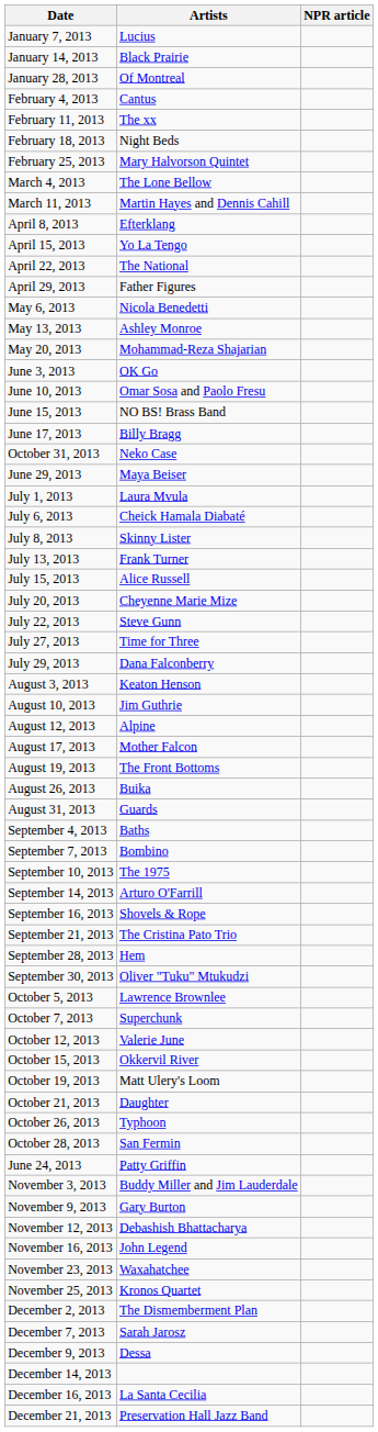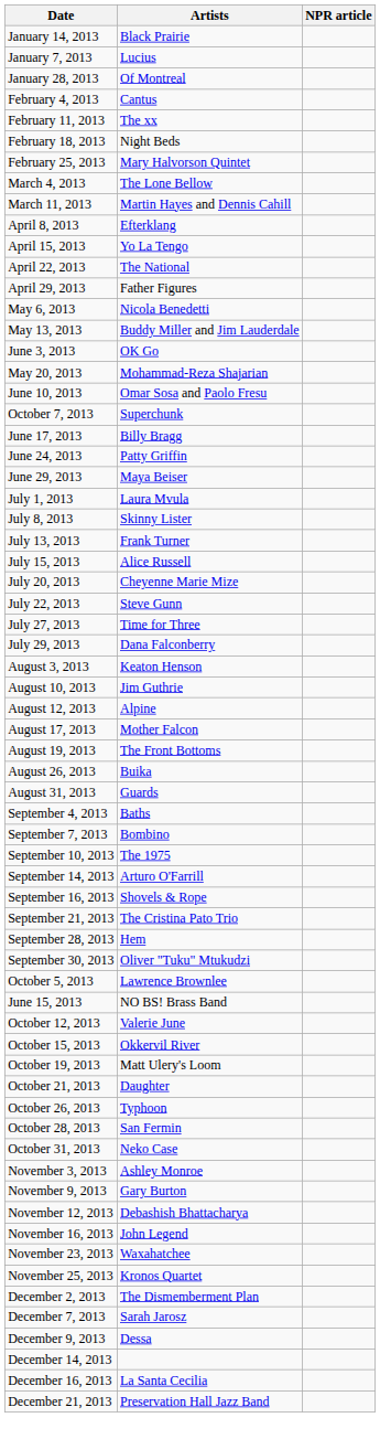 <table class="wikitable sortable mw-collapsible mw-collapsed">
 <tr>
 <th scope="col" data-sort-type="usLongDate">Date</th>
 <th scope="col">Artists</th>
 <th scope="col" class="unsortable">NPR article</th>
 </tr>
 <tr>
-<td>January 7, 2013</td>
-<td><a href='#'>Lucius</a></td>
+<td>January 14, 2013</td>
+<td><a href='#'>Black Prairie</a></td>
 <td></td>
 </tr>
 <tr>
-<td>January 14, 2013</td>
-<td><a href='#'>Black Prairie</a></td>
+<td>January 7, 2013</td>
+<td><a href='#'>Lucius</a></td>
 <td></td>
 </tr>
 <tr>
 <td>January 28, 2013</td>
 <td><a href='#'>Of Montreal</a></td>
 <td></td>
 </tr>
 <tr>
 <td>February 4, 2013</td>
 <td><a href='#'>Cantus</a></td>
 <td></td>
 </tr>
 <tr>
 <td>February 11, 2013</td>
 <td><a href='#'>The xx</a></td>
 <td></td>
 </tr>
 <tr>
 <td>February 18, 2013</td>
 <td>Night Beds</td>
 <td></td>
 </tr>
 <tr>
 <td>February 25, 2013</td>
 <td><a href='#'>Mary Halvorson Quintet</a></td>
 <td></td>
 </tr>
 <tr>
 <td>March 4, 2013</td>
 <td><a href='#'>The Lone Bellow</a></td>
 <td></td>
 </tr>
 <tr>
 <td>March 11, 2013</td>
 <td><a href='#'>Martin Hayes</a> and <a href='#'>Dennis Cahill</a></td>
 <td></td>
 </tr>
 <tr>
 <td>April 8, 2013</td>
 <td><a href='#'>Efterklang</a></td>
 <td></td>
 </tr>
 <tr>
 <td>April 15, 2013</td>
 <td><a href='#'>Yo La Tengo</a></td>
 <td></td>
 </tr>
 <tr>
 <td>April 22, 2013</td>
 <td><a href='#'>The National</a></td>
 <td></td>
 </tr>
 <tr>
 <td>April 29, 2013</td>
 <td>Father Figures</td>
 <td></td>
 </tr>
 <tr>
 <td>May 6, 2013</td>
 <td><a href='#'>Nicola Benedetti</a></td>
 <td></td>
 </tr>
 <tr>
 <td>May 13, 2013</td>
-<td><a href='#'>Ashley Monroe</a></td>
+<td><a href='#'>Buddy Miller</a> and <a href='#'>Jim Lauderdale</a></td>
+<td></td>
+</tr>
+<tr>
+<td>June 3, 2013</td>
+<td><a href='#'>OK Go</a></td>
 <td></td>
 </tr>
 <tr>
 <td>May 20, 2013</td>
 <td><a href='#'>Mohammad-Reza Shajarian</a></td>
 <td></td>
 </tr>
 <tr>
-<td>June 3, 2013</td>
-<td><a href='#'>OK Go</a></td>
-<td></td>
-</tr>
-<tr>
 <td>June 10, 2013</td>
 <td><a href='#'>Omar Sosa</a> and <a href='#'>Paolo Fresu</a></td>
 <td></td>
 </tr>
 <tr>
-<td>June 15, 2013</td>
-<td>NO BS! Brass Band</td>
+<td>October 7, 2013</td>
+<td><a href='#'>Superchunk</a></td>
 <td></td>
 </tr>
 <tr>
 <td>June 17, 2013</td>
 <td><a href='#'>Billy Bragg</a></td>
 <td></td>
 </tr>
 <tr>
-<td>October 31, 2013</td>
-<td><a href='#'>Neko Case</a></td>
+<td>June 24, 2013</td>
+<td><a href='#'>Patty Griffin</a></td>
 <td></td>
 </tr>
 <tr>
 <td>June 29, 2013</td>
 <td><a href='#'>Maya Beiser</a></td>
 <td></td>
 </tr>
 <tr>
 <td>July 1, 2013</td>
 <td><a href='#'>Laura Mvula</a></td>
-<td></td>
-</tr>
-<tr>
-<td>July 6, 2013</td>
-<td><a href='#'>Cheick Hamala Diabaté</a></td>
 <td></td>
 </tr>
 <tr>
 <td>July 8, 2013</td>
 <td><a href='#'>Skinny Lister</a></td>
 <td></td>
 </tr>
 <tr>
 <td>July 13, 2013</td>
 <td><a href='#'>Frank Turner</a></td>
 <td></td>
 </tr>
 <tr>
 <td>July 15, 2013</td>
 <td><a href='#'>Alice Russell</a></td>
 <td></td>
 </tr>
 <tr>
 <td>July 20, 2013</td>
 <td><a href='#'>Cheyenne Marie Mize</a></td>
 <td></td>
 </tr>
 <tr>
 <td>July 22, 2013</td>
 <td><a href='#'>Steve Gunn</a></td>
 <td></td>
 </tr>
 <tr>
 <td>July 27, 2013</td>
 <td><a href='#'>Time for Three</a></td>
 <td></td>
 </tr>
 <tr>
 <td>July 29, 2013</td>
 <td><a href='#'>Dana Falconberry</a></td>
 <td></td>
 </tr>
 <tr>
 <td>August 3, 2013</td>
 <td><a href='#'>Keaton Henson</a></td>
 <td></td>
 </tr>
 <tr>
 <td>August 10, 2013</td>
 <td><a href='#'>Jim Guthrie</a></td>
 <td></td>
 </tr>
 <tr>
 <td>August 12, 2013</td>
 <td><a href='#'>Alpine</a></td>
 <td></td>
 </tr>
 <tr>
 <td>August 17, 2013</td>
 <td><a href='#'>Mother Falcon</a></td>
 <td></td>
 </tr>
 <tr>
 <td>August 19, 2013</td>
 <td data-sort-value="Front Bottoms, The"><a href='#'>The Front Bottoms</a></td>
 <td></td>
 </tr>
 <tr>
 <td>August 26, 2013</td>
 <td><a href='#'>Buika</a></td>
 <td></td>
 </tr>
 <tr>
 <td>August 31, 2013</td>
 <td><a href='#'>Guards</a></td>
 <td></td>
 </tr>
 <tr>
 <td>September 4, 2013</td>
 <td><a href='#'>Baths</a></td>
 <td></td>
 </tr>
 <tr>
 <td>September 7, 2013</td>
 <td><a href='#'>Bombino</a></td>
 <td></td>
 </tr>
 <tr>
 <td>September 10, 2013</td>
 <td><a href='#'>The 1975</a></td>
 <td></td>
 </tr>
 <tr>
 <td>September 14, 2013</td>
 <td><a href='#'>Arturo O'Farrill</a></td>
 <td></td>
 </tr>
 <tr>
 <td>September 16, 2013</td>
 <td><a href='#'>Shovels & Rope</a></td>
 <td></td>
 </tr>
 <tr>
 <td>September 21, 2013</td>
 <td data-sort-value="Cristina Pato Trio, The"><a href='#'>The Cristina Pato Trio</a></td>
 <td></td>
 </tr>
 <tr>
 <td>September 28, 2013</td>
 <td><a href='#'>Hem</a></td>
 <td></td>
 </tr>
 <tr>
 <td>September 30, 2013</td>
 <td><a href='#'>Oliver "Tuku" Mtukudzi</a></td>
 <td></td>
 </tr>
 <tr>
 <td>October 5, 2013</td>
 <td><a href='#'>Lawrence Brownlee</a></td>
 <td></td>
 </tr>
 <tr>
-<td>October 7, 2013</td>
-<td><a href='#'>Superchunk</a></td>
+<td>June 15, 2013</td>
+<td>NO BS! Brass Band</td>
 <td></td>
 </tr>
 <tr>
 <td>October 12, 2013</td>
 <td><a href='#'>Valerie June</a></td>
 <td></td>
 </tr>
 <tr>
 <td>October 15, 2013</td>
 <td><a href='#'>Okkervil River</a></td>
 <td></td>
 </tr>
 <tr>
 <td>October 19, 2013</td>
 <td>Matt Ulery's Loom</td>
 <td></td>
 </tr>
 <tr>
 <td>October 21, 2013</td>
 <td><a href='#'>Daughter</a></td>
 <td></td>
 </tr>
 <tr>
 <td>October 26, 2013</td>
 <td><a href='#'>Typhoon</a></td>
 <td></td>
 </tr>
 <tr>
 <td>October 28, 2013</td>
 <td><a href='#'>San Fermin</a></td>
 <td></td>
 </tr>
 <tr>
-<td>June 24, 2013</td>
-<td><a href='#'>Patty Griffin</a></td>
+<td>October 31, 2013</td>
+<td><a href='#'>Neko Case</a></td>
 <td></td>
 </tr>
 <tr>
 <td>November 3, 2013</td>
-<td><a href='#'>Buddy Miller</a> and <a href='#'>Jim Lauderdale</a></td>
+<td><a href='#'>Ashley Monroe</a></td>
 <td></td>
 </tr>
 <tr>
 <td>November 9, 2013</td>
 <td><a href='#'>Gary Burton</a></td>
 <td></td>
 </tr>
 <tr>
 <td>November 12, 2013</td>
 <td><a href='#'>Debashish Bhattacharya</a></td>
 <td></td>
 </tr>
 <tr>
 <td>November 16, 2013</td>
 <td><a href='#'>John Legend</a></td>
 <td></td>
 </tr>
 <tr>
 <td>November 23, 2013</td>
 <td><a href='#'>Waxahatchee</a></td>
 <td></td>
 </tr>
 <tr>
 <td>November 25, 2013</td>
 <td><a href='#'>Kronos Quartet</a></td>
 <td></td>
 </tr>
 <tr>
 <td>December 2, 2013</td>
 <td><a href='#'>The Dismemberment Plan</a></td>
 <td></td>
 </tr>
 <tr>
 <td>December 7, 2013</td>
 <td><a href='#'>Sarah Jarosz</a></td>
 <td></td>
 </tr>
 <tr>
 <td>December 9, 2013</td>
 <td><a href='#'>Dessa</a></td>
 <td></td>
 </tr>
 <tr>
 <td>December 14, 2013</td>
 <td></td>
 <td></td>
 </tr>
 <tr>
 <td>December 16, 2013</td>
 <td><a href='#'>La Santa Cecilia</a></td>
 <td></td>
 </tr>
 <tr>
 <td>December 21, 2013</td>
 <td><a href='#'>Preservation Hall Jazz Band</a></td>
 <td></td>
 </tr>
 </table>
